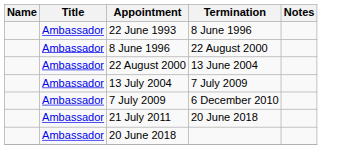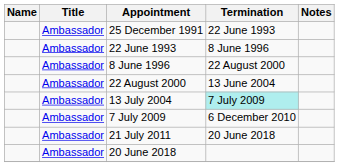 <table class="wikitable">
 <tr valign="middle">
 <th>Name</th>
 <th>Title</th>
 <th>Appointment</th>
 <th>Termination</th>
 <th>Notes</th>
+</tr>
+<tr>
+<td></td>
+<td><a href='#'>Ambassador</a></td>
+<td>25 December 1991</td>
+<td>22 June 1993</td>
+<td></td>
 </tr>
 <tr>
 <td></td>
 <td><a href='#'>Ambassador</a></td>
 <td>22 June 1993</td>
 <td>8 June 1996</td>
 <td></td>
 </tr>
 <tr>
 <td></td>
 <td><a href='#'>Ambassador</a></td>
 <td>8 June 1996</td>
 <td>22 August 2000</td>
 <td></td>
 </tr>
 <tr>
 <td></td>
 <td><a href='#'>Ambassador</a></td>
 <td>22 August 2000</td>
 <td>13 June 2004</td>
 <td></td>
 </tr>
 <tr>
 <td></td>
 <td><a href='#'>Ambassador</a></td>
 <td>13 July 2004</td>
-<td>7 July 2009</td>
+<td style="background: paleturquoise;">7 July 2009</td>
 <td></td>
 </tr>
 <tr>
 <td></td>
 <td><a href='#'>Ambassador</a></td>
 <td>7 July 2009</td>
 <td>6 December 2010</td>
 <td></td>
 </tr>
 <tr>
 <td></td>
 <td><a href='#'>Ambassador</a></td>
 <td>21 July 2011</td>
 <td>20 June 2018</td>
 <td></td>
 </tr>
 <tr>
 <td></td>
 <td><a href='#'>Ambassador</a></td>
 <td>20 June 2018</td>
 <td></td>
 <td></td>
 </tr>
 <tr>
 </tr>
 </table>
